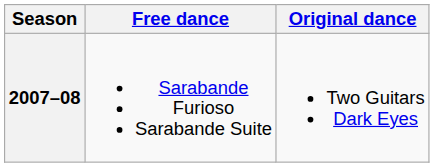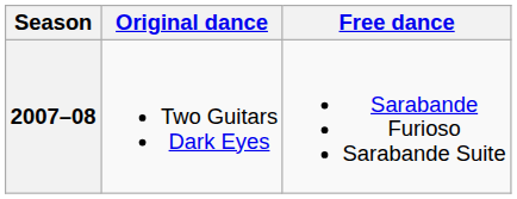 <table class="wikitable" style="text-align:center">
 <tr>
 <th>Season</th>
+<th><a href='#'>Original dance</a></th>
 <th><a href='#'>Free dance</a></th>
-<th><a href='#'>Original dance</a></th>
 </tr>
 <tr>
 <th>2007–08 <br> </th>
+<td><br><ul><li>Two Guitars <br></li><li><a href='#'>Dark Eyes</a> <br></li></ul></td>
 <td><br><ul><li><a href='#'>Sarabande</a> <br></li><li>Furioso <br></li><li>Sarabande Suite <br></li></ul></td>
-<td><br><ul><li>Two Guitars <br></li><li><a href='#'>Dark Eyes</a> <br></li></ul></td>
 </tr>
 </table>
